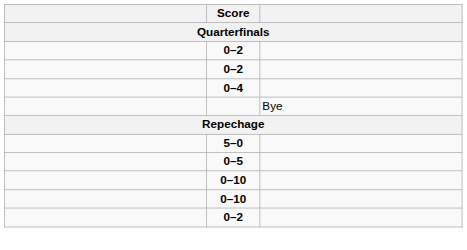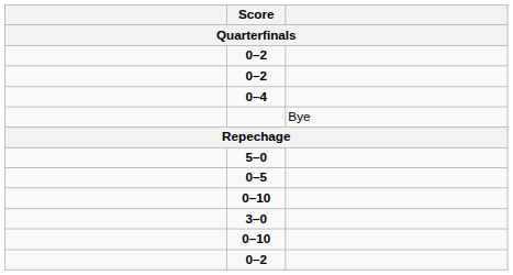 <table class="wikitable" style="text-align: left;">
 <tr>
 <th align="right" width="270"></th>
 <th width="65">Score</th>
 <th align="left" width="270"></th>
 </tr>
 <tr>
 <th colspan="3">Quarterfinals</th>
 </tr>
 <tr>
 <td></td>
 <td align=center><strong>0–2</strong></td>
 <td><strong></strong></td>
 </tr>
 <tr>
 <td></td>
 <td align=center><strong>0–2</strong></td>
 <td><strong></strong></td>
 </tr>
 <tr>
 <td></td>
 <td align=center><strong>0–4</strong></td>
 <td><strong></strong></td>
 </tr>
 <tr>
 <td><strong></strong></td>
 <td></td>
 <td>Bye</td>
 </tr>
 <tr>
 <th colspan="3">Repechage</th>
 </tr>
 <tr>
 <td><strong></strong></td>
 <td align=center><strong>5–0</strong></td>
 <td></td>
 </tr>
 <tr>
 <td></td>
 <td align=center><strong>0–5</strong></td>
 <td><strong></strong></td>
 </tr>
 <tr>
 <td></td>
 <td align=center><strong>0–10</strong></td>
 <td><strong></strong></td>
 </tr>
 <tr>
+<td><strong></strong></td>
+<td align=center><strong>3–0</strong></td>
+<td></td>
+</tr>
+<tr>
 <td></td>
 <td align=center><strong>0–10</strong></td>
 <td><strong></strong></td>
 </tr>
 <tr>
 <td></td>
 <td align=center><strong>0–2</strong></td>
 <td><strong></strong></td>
 </tr>
 </table>
